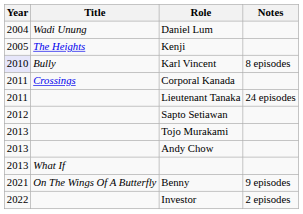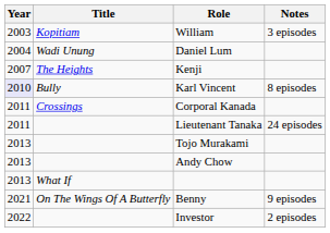 <table class="wikitable">
 <tr>
 <th>Year</th>
 <th>Title</th>
 <th>Role</th>
 <th class="unsortable">Notes</th>
 </tr>
 <tr>
+<td>2003</td>
+<td><em><a href='#'>Kopitiam</a></em></td>
+<td>William</td>
+<td>3 episodes</td>
+</tr>
+<tr>
 <td>2004</td>
 <td><em>Wadi Unung</em></td>
 <td>Daniel Lum</td>
 <td></td>
 </tr>
 <tr>
-<td>2005</td>
+<td>2007</td>
 <td><em><a href='#'>The Heights</a></em></td>
 <td>Kenji</td>
 <td></td>
 </tr>
 <tr>
 <td style="background: lavender;">2010</td>
 <td><em>Bully</em></td>
 <td>Karl Vincent</td>
 <td>8 episodes</td>
 </tr>
 <tr>
 <td>2011</td>
 <td><em><a href='#'>Crossings</a></em></td>
 <td>Corporal Kanada</td>
 <td></td>
 </tr>
 <tr>
 <td>2011</td>
 <td><em></em></td>
 <td>Lieutenant Tanaka</td>
 <td>24 episodes</td>
-</tr>
-<tr>
-<td>2012</td>
-<td><em></em></td>
-<td>Sapto Setiawan</td>
-<td></td>
 </tr>
 <tr>
 <td>2013</td>
 <td><em></em></td>
 <td>Tojo Murakami</td>
 <td></td>
 </tr>
 <tr>
 <td>2013</td>
 <td><em></em></td>
 <td>Andy Chow</td>
 <td></td>
 </tr>
 <tr>
 <td>2013</td>
 <td><em>What If</em></td>
 <td></td>
 <td></td>
 </tr>
 <tr>
 <td>2021</td>
 <td><em>On The Wings Of A Butterfly</em></td>
 <td>Benny</td>
 <td>9 episodes</td>
 </tr>
 <tr>
 <td>2022</td>
 <td><em></em></td>
 <td>Investor</td>
 <td>2 episodes</td>
 </tr>
 </table>
